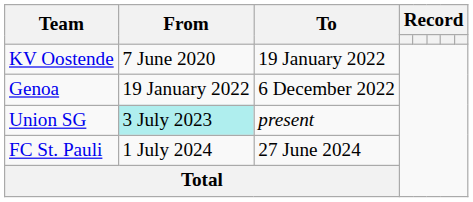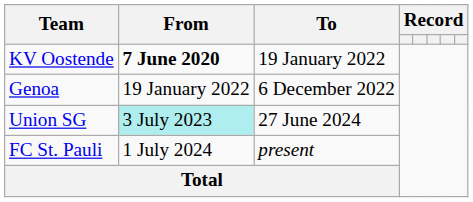 <table class=wikitable style="text-align: center">
 <tr>
 <th rowspan=2>Team</th>
 <th rowspan=2>From</th>
 <th rowspan=2>To</th>
 <th colspan=5>Record</th>
 </tr>
 <tr>
 <th></th>
 <th></th>
 <th></th>
 <th></th>
 <th></th>
 </tr>
 <tr>
 <td align=left><a href='#'>KV Oostende</a></td>
-<td align=left>7 June 2020</td>
+<td align=left><strong>7 June 2020</strong></td>
 <td align=left>19 January 2022<br></td>
 </tr>
 <tr>
 <td align=left><a href='#'>Genoa</a></td>
 <td align=left>19 January 2022</td>
 <td align=left>6 December 2022<br></td>
 </tr>
 <tr>
 <td align=left><a href='#'>Union SG</a></td>
 <td align=left style="background: paleturquoise;">3 July 2023</td>
-<td align=left><em>present</em><br></td>
+<td align=left>27 June 2024<br></td>
 </tr>
 <tr>
 <td align=left><a href='#'>FC St. Pauli</a></td>
 <td align=left>1 July 2024</td>
-<td align=left>27 June 2024<br></td>
+<td align=left><em>present</em><br></td>
 </tr>
 <tr>
 <th colspan=3>Total<br></th>
 </tr>
 </table>
